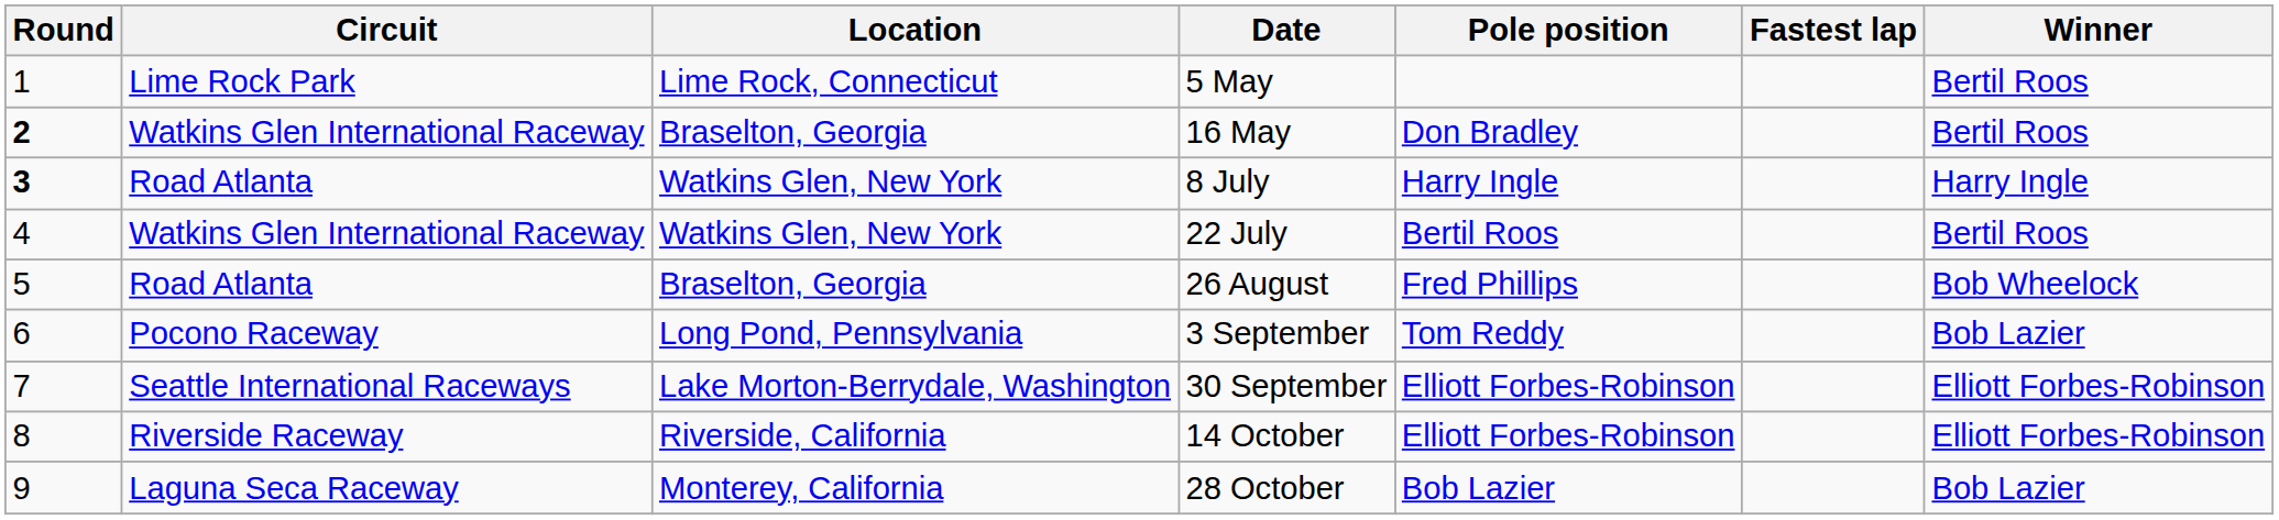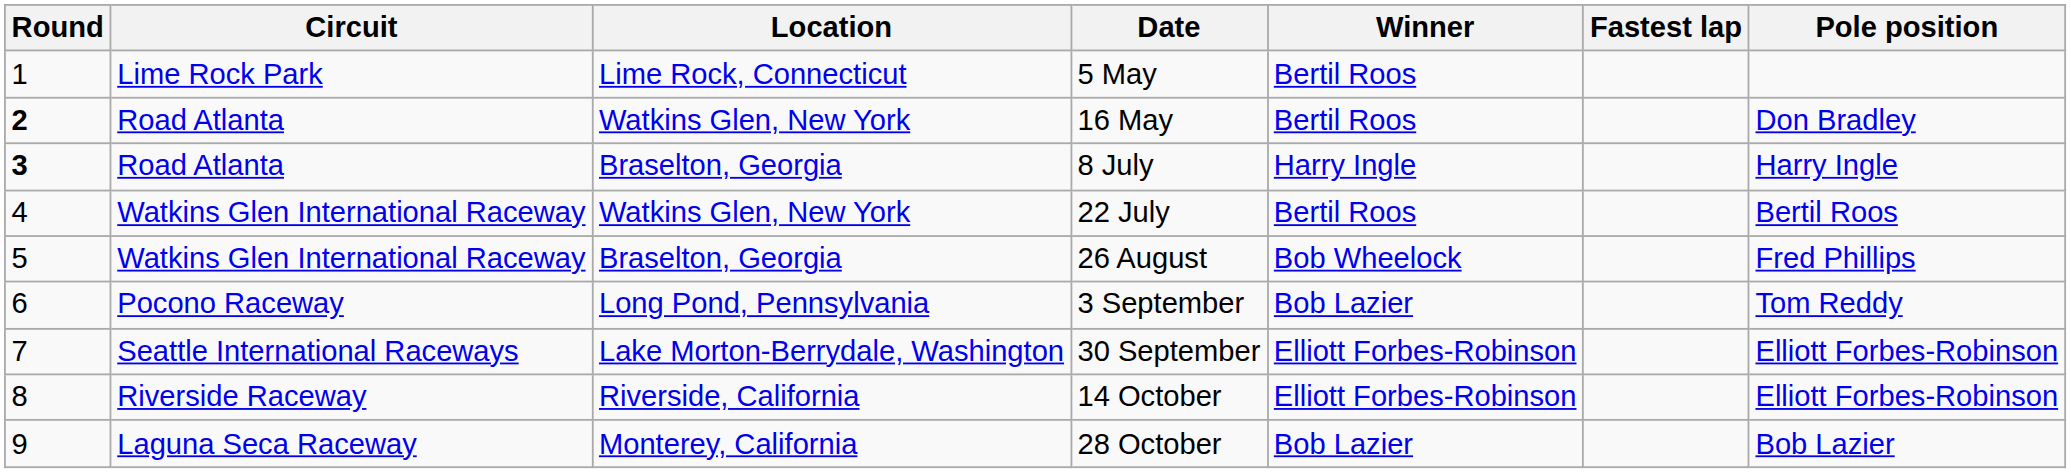 <table class="wikitable">
 <tr>
 <th>Round</th>
 <th>Circuit</th>
 <th>Location</th>
 <th>Date</th>
+<th>Winner</th>
+<th>Fastest lap</th>
 <th>Pole position</th>
-<th>Fastest lap</th>
-<th>Winner</th>
 </tr>
 <tr>
 <td>1</td>
 <td><a href='#'>Lime Rock Park</a></td>
 <td> <a href='#'>Lime Rock, Connecticut</a></td>
 <td>5 May</td>
+<td> <a href='#'>Bertil Roos</a></td>
 <td></td>
 <td></td>
-<td> <a href='#'>Bertil Roos</a></td>
 </tr>
 <tr>
 <td><strong>2</strong></td>
-<td><a href='#'>Watkins Glen International Raceway</a></td>
-<td> <a href='#'>Braselton, Georgia</a></td>
+<td><a href='#'>Road Atlanta</a></td>
+<td> <a href='#'>Watkins Glen, New York</a></td>
 <td>16 May</td>
+<td> <a href='#'>Bertil Roos</a></td>
+<td></td>
 <td> <a href='#'>Don Bradley</a></td>
-<td></td>
-<td> <a href='#'>Bertil Roos</a></td>
 </tr>
 <tr>
 <td><strong>3</strong></td>
 <td><a href='#'>Road Atlanta</a></td>
-<td> <a href='#'>Watkins Glen, New York</a></td>
+<td> <a href='#'>Braselton, Georgia</a></td>
 <td>8 July</td>
 <td> <a href='#'>Harry Ingle</a></td>
 <td></td>
 <td> <a href='#'>Harry Ingle</a></td>
 </tr>
 <tr>
 <td>4</td>
 <td><a href='#'>Watkins Glen International Raceway</a></td>
 <td> <a href='#'>Watkins Glen, New York</a></td>
 <td>22 July</td>
 <td> <a href='#'>Bertil Roos</a></td>
 <td></td>
 <td> <a href='#'>Bertil Roos</a></td>
 </tr>
 <tr>
 <td>5</td>
-<td><a href='#'>Road Atlanta</a></td>
+<td><a href='#'>Watkins Glen International Raceway</a></td>
 <td> <a href='#'>Braselton, Georgia</a></td>
 <td>26 August</td>
+<td> <a href='#'>Bob Wheelock</a></td>
+<td></td>
 <td> <a href='#'>Fred Phillips</a></td>
-<td></td>
-<td> <a href='#'>Bob Wheelock</a></td>
 </tr>
 <tr>
 <td>6</td>
 <td><a href='#'>Pocono Raceway</a></td>
 <td> <a href='#'>Long Pond, Pennsylvania</a></td>
 <td>3 September</td>
+<td> <a href='#'>Bob Lazier</a></td>
+<td></td>
 <td> <a href='#'>Tom Reddy</a></td>
-<td></td>
-<td> <a href='#'>Bob Lazier</a></td>
 </tr>
 <tr>
 <td>7</td>
 <td><a href='#'>Seattle International Raceways</a></td>
 <td> <a href='#'>Lake Morton-Berrydale, Washington</a></td>
 <td>30 September</td>
 <td> <a href='#'>Elliott Forbes-Robinson</a></td>
 <td></td>
 <td> <a href='#'>Elliott Forbes-Robinson</a></td>
 </tr>
 <tr>
 <td>8</td>
 <td><a href='#'>Riverside Raceway</a></td>
 <td> <a href='#'>Riverside, California</a></td>
 <td>14 October</td>
 <td> <a href='#'>Elliott Forbes-Robinson</a></td>
 <td></td>
 <td> <a href='#'>Elliott Forbes-Robinson</a></td>
 </tr>
 <tr>
 <td>9</td>
 <td><a href='#'>Laguna Seca Raceway</a></td>
 <td> <a href='#'>Monterey, California</a></td>
 <td>28 October</td>
 <td> <a href='#'>Bob Lazier</a></td>
 <td></td>
 <td> <a href='#'>Bob Lazier</a></td>
 </tr>
 </table>
